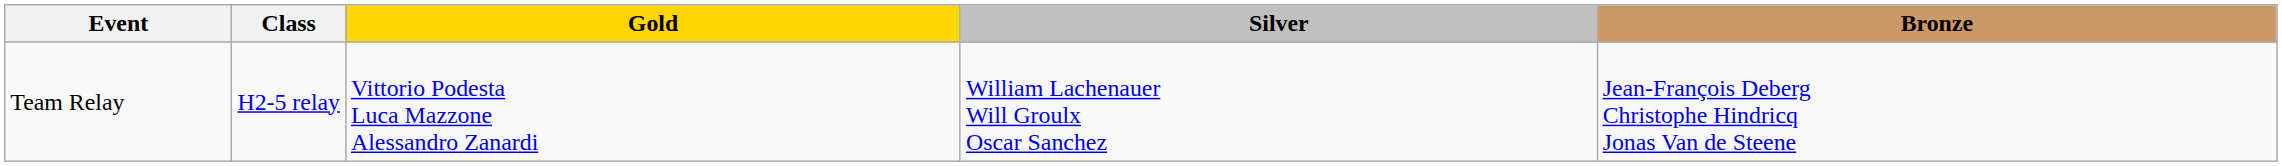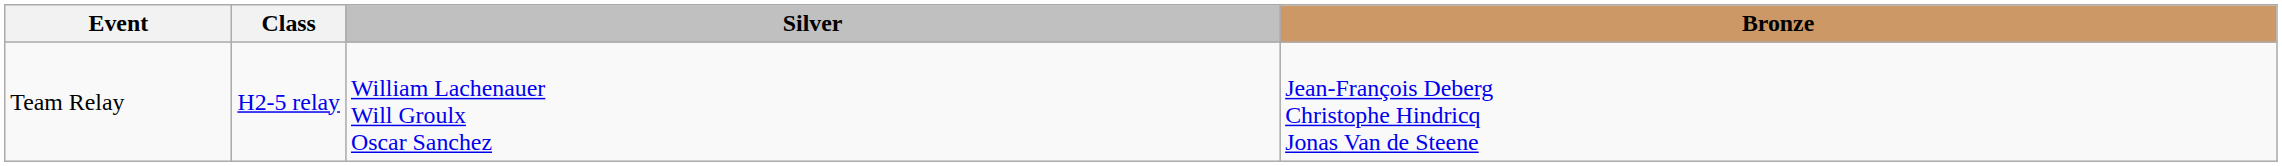 <table class=wikitable style="font-size:100%">
 <tr>
 <th rowspan="1" width="10%">Event</th>
 <th rowspan="1" width="5%">Class</th>
-<th rowspan="1" style="background:gold;">Gold</th>
 <th colspan="1" style="background:silver;">Silver</th>
 <th colspan="1" style="background:#CC9966;">Bronze</th>
 </tr>
 <tr>
 <td rowspan="1">Team Relay<br></td>
 <td><a href='#'>H2-5 relay</a></td>
-<td><strong></strong><br><a href='#'>Vittorio Podesta</a><br><a href='#'>Luca Mazzone</a><br><a href='#'>Alessandro Zanardi</a></td>
 <td><strong></strong><br><a href='#'>William Lachenauer</a><br><a href='#'>Will Groulx</a><br><a href='#'>Oscar Sanchez</a></td>
 <td><strong></strong><br><a href='#'>Jean-François Deberg</a><br><a href='#'>Christophe Hindricq</a><br><a href='#'>Jonas Van de Steene</a></td>
 </tr>
 </table>
